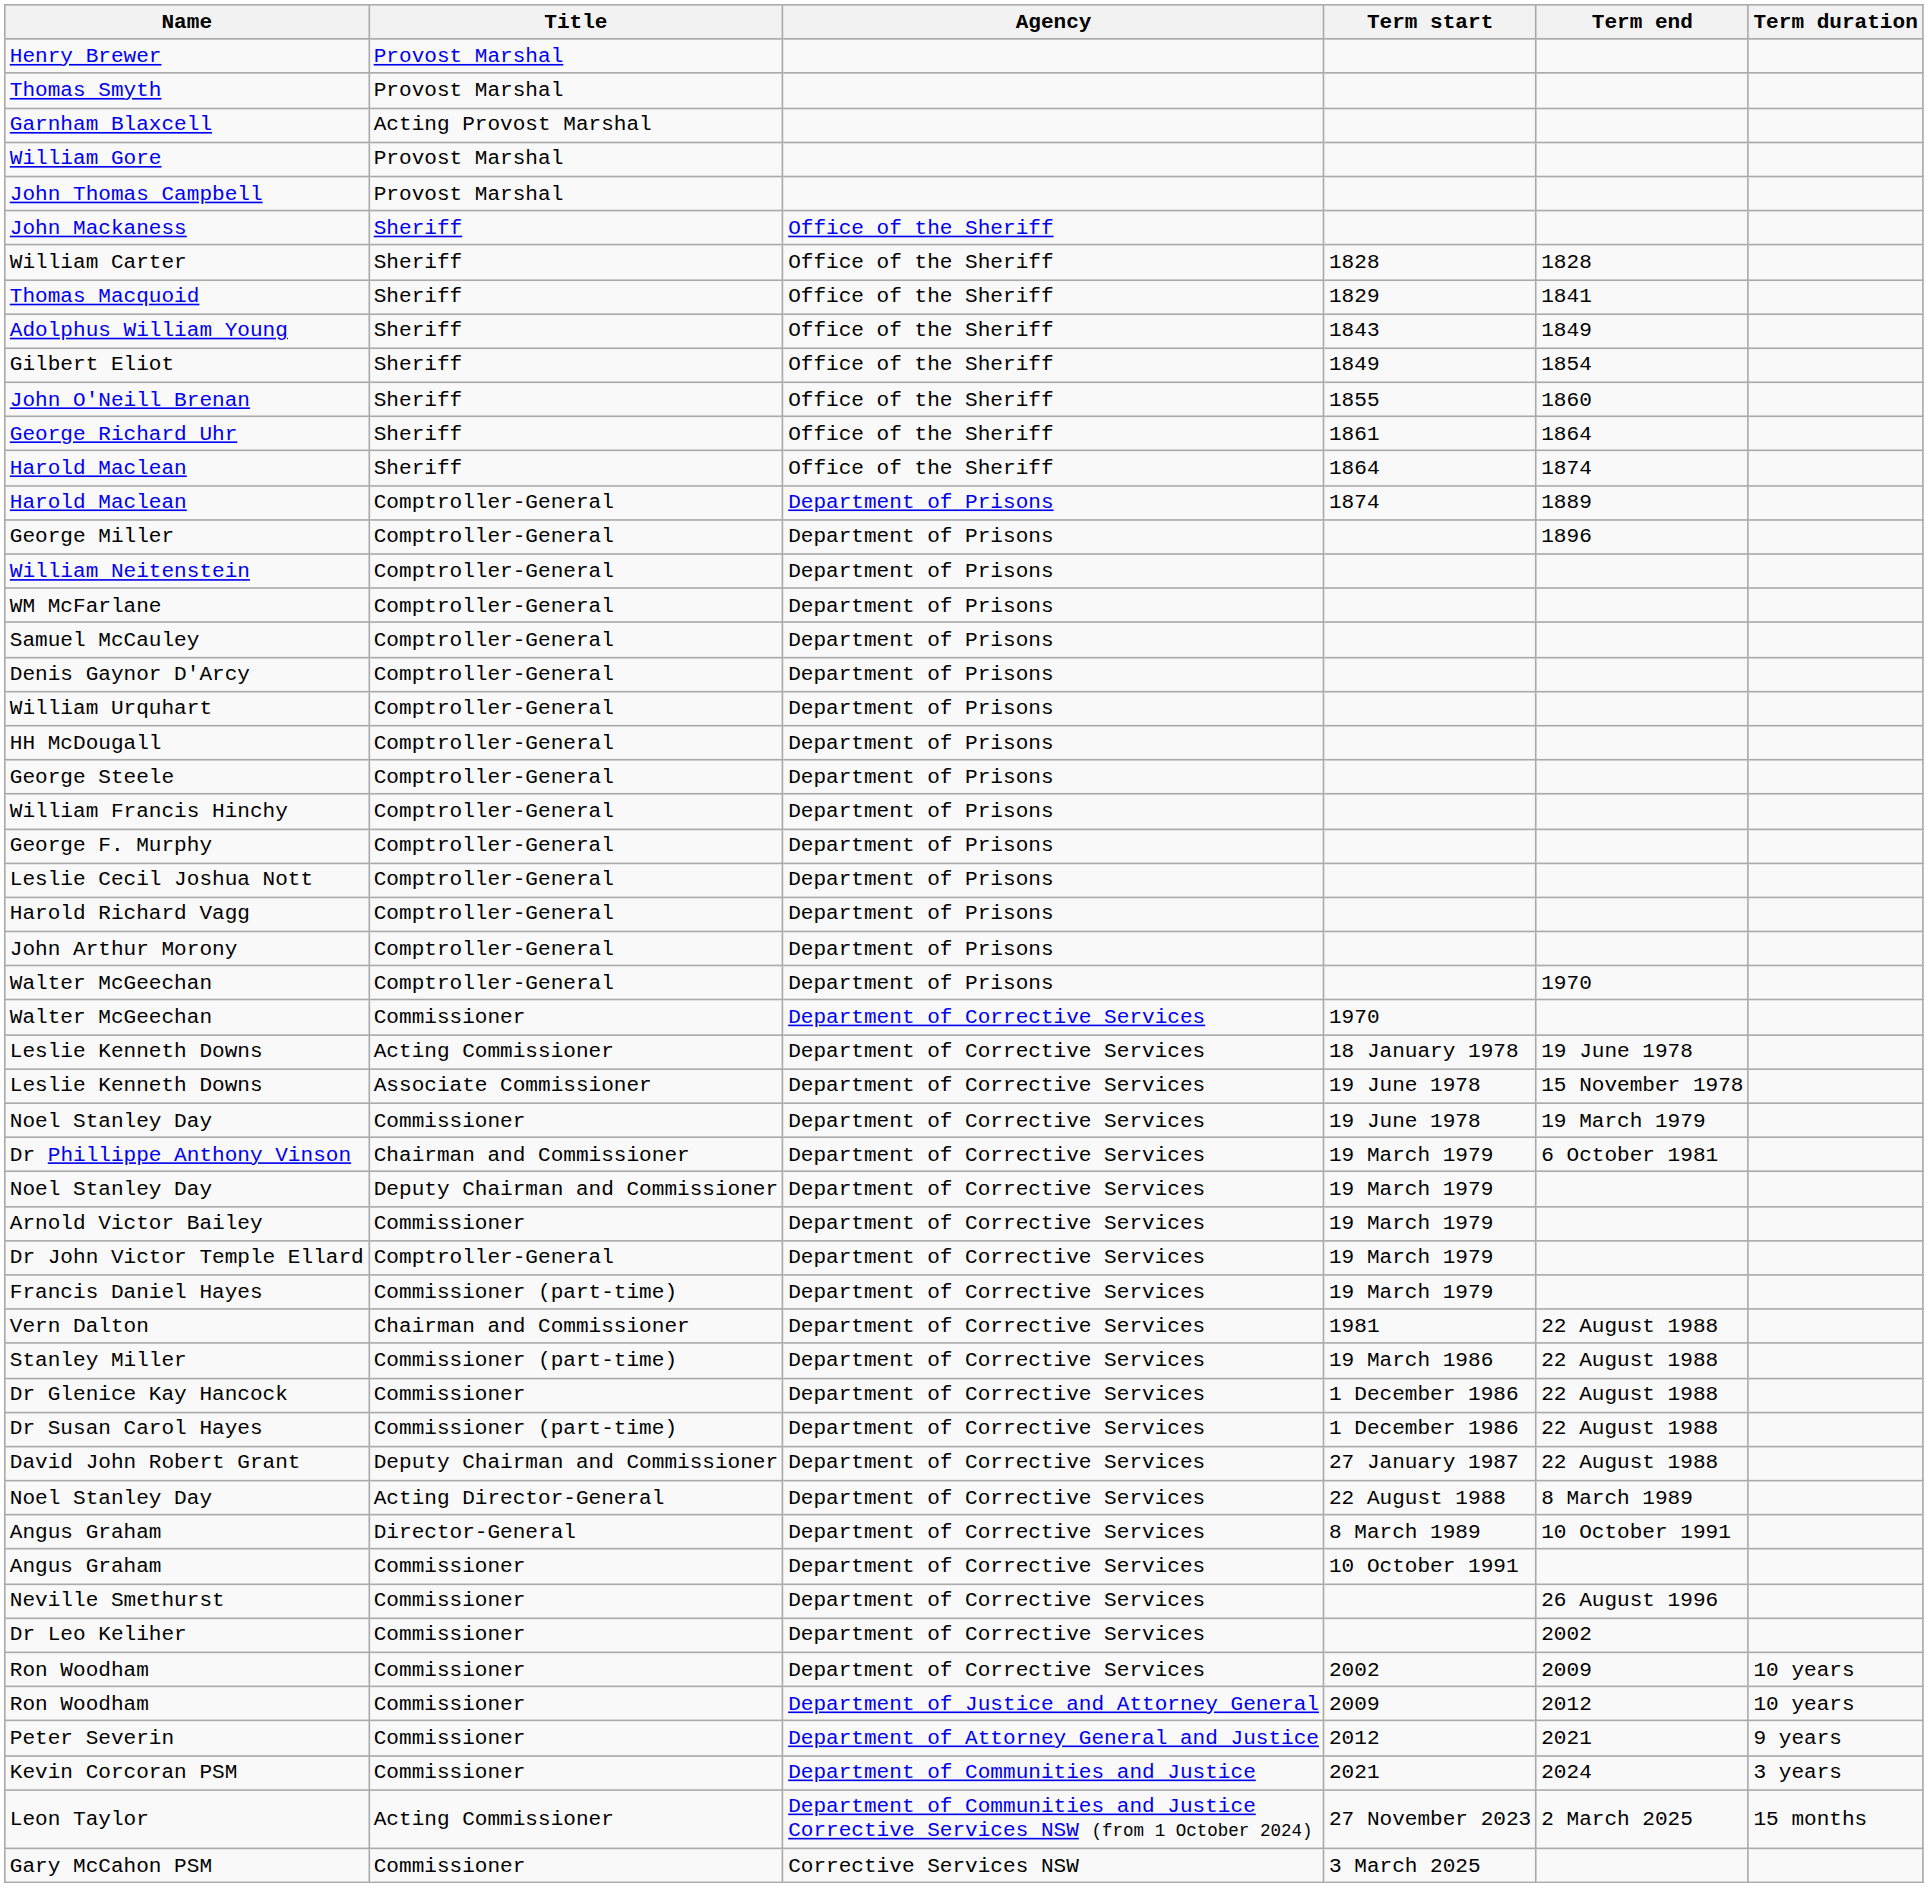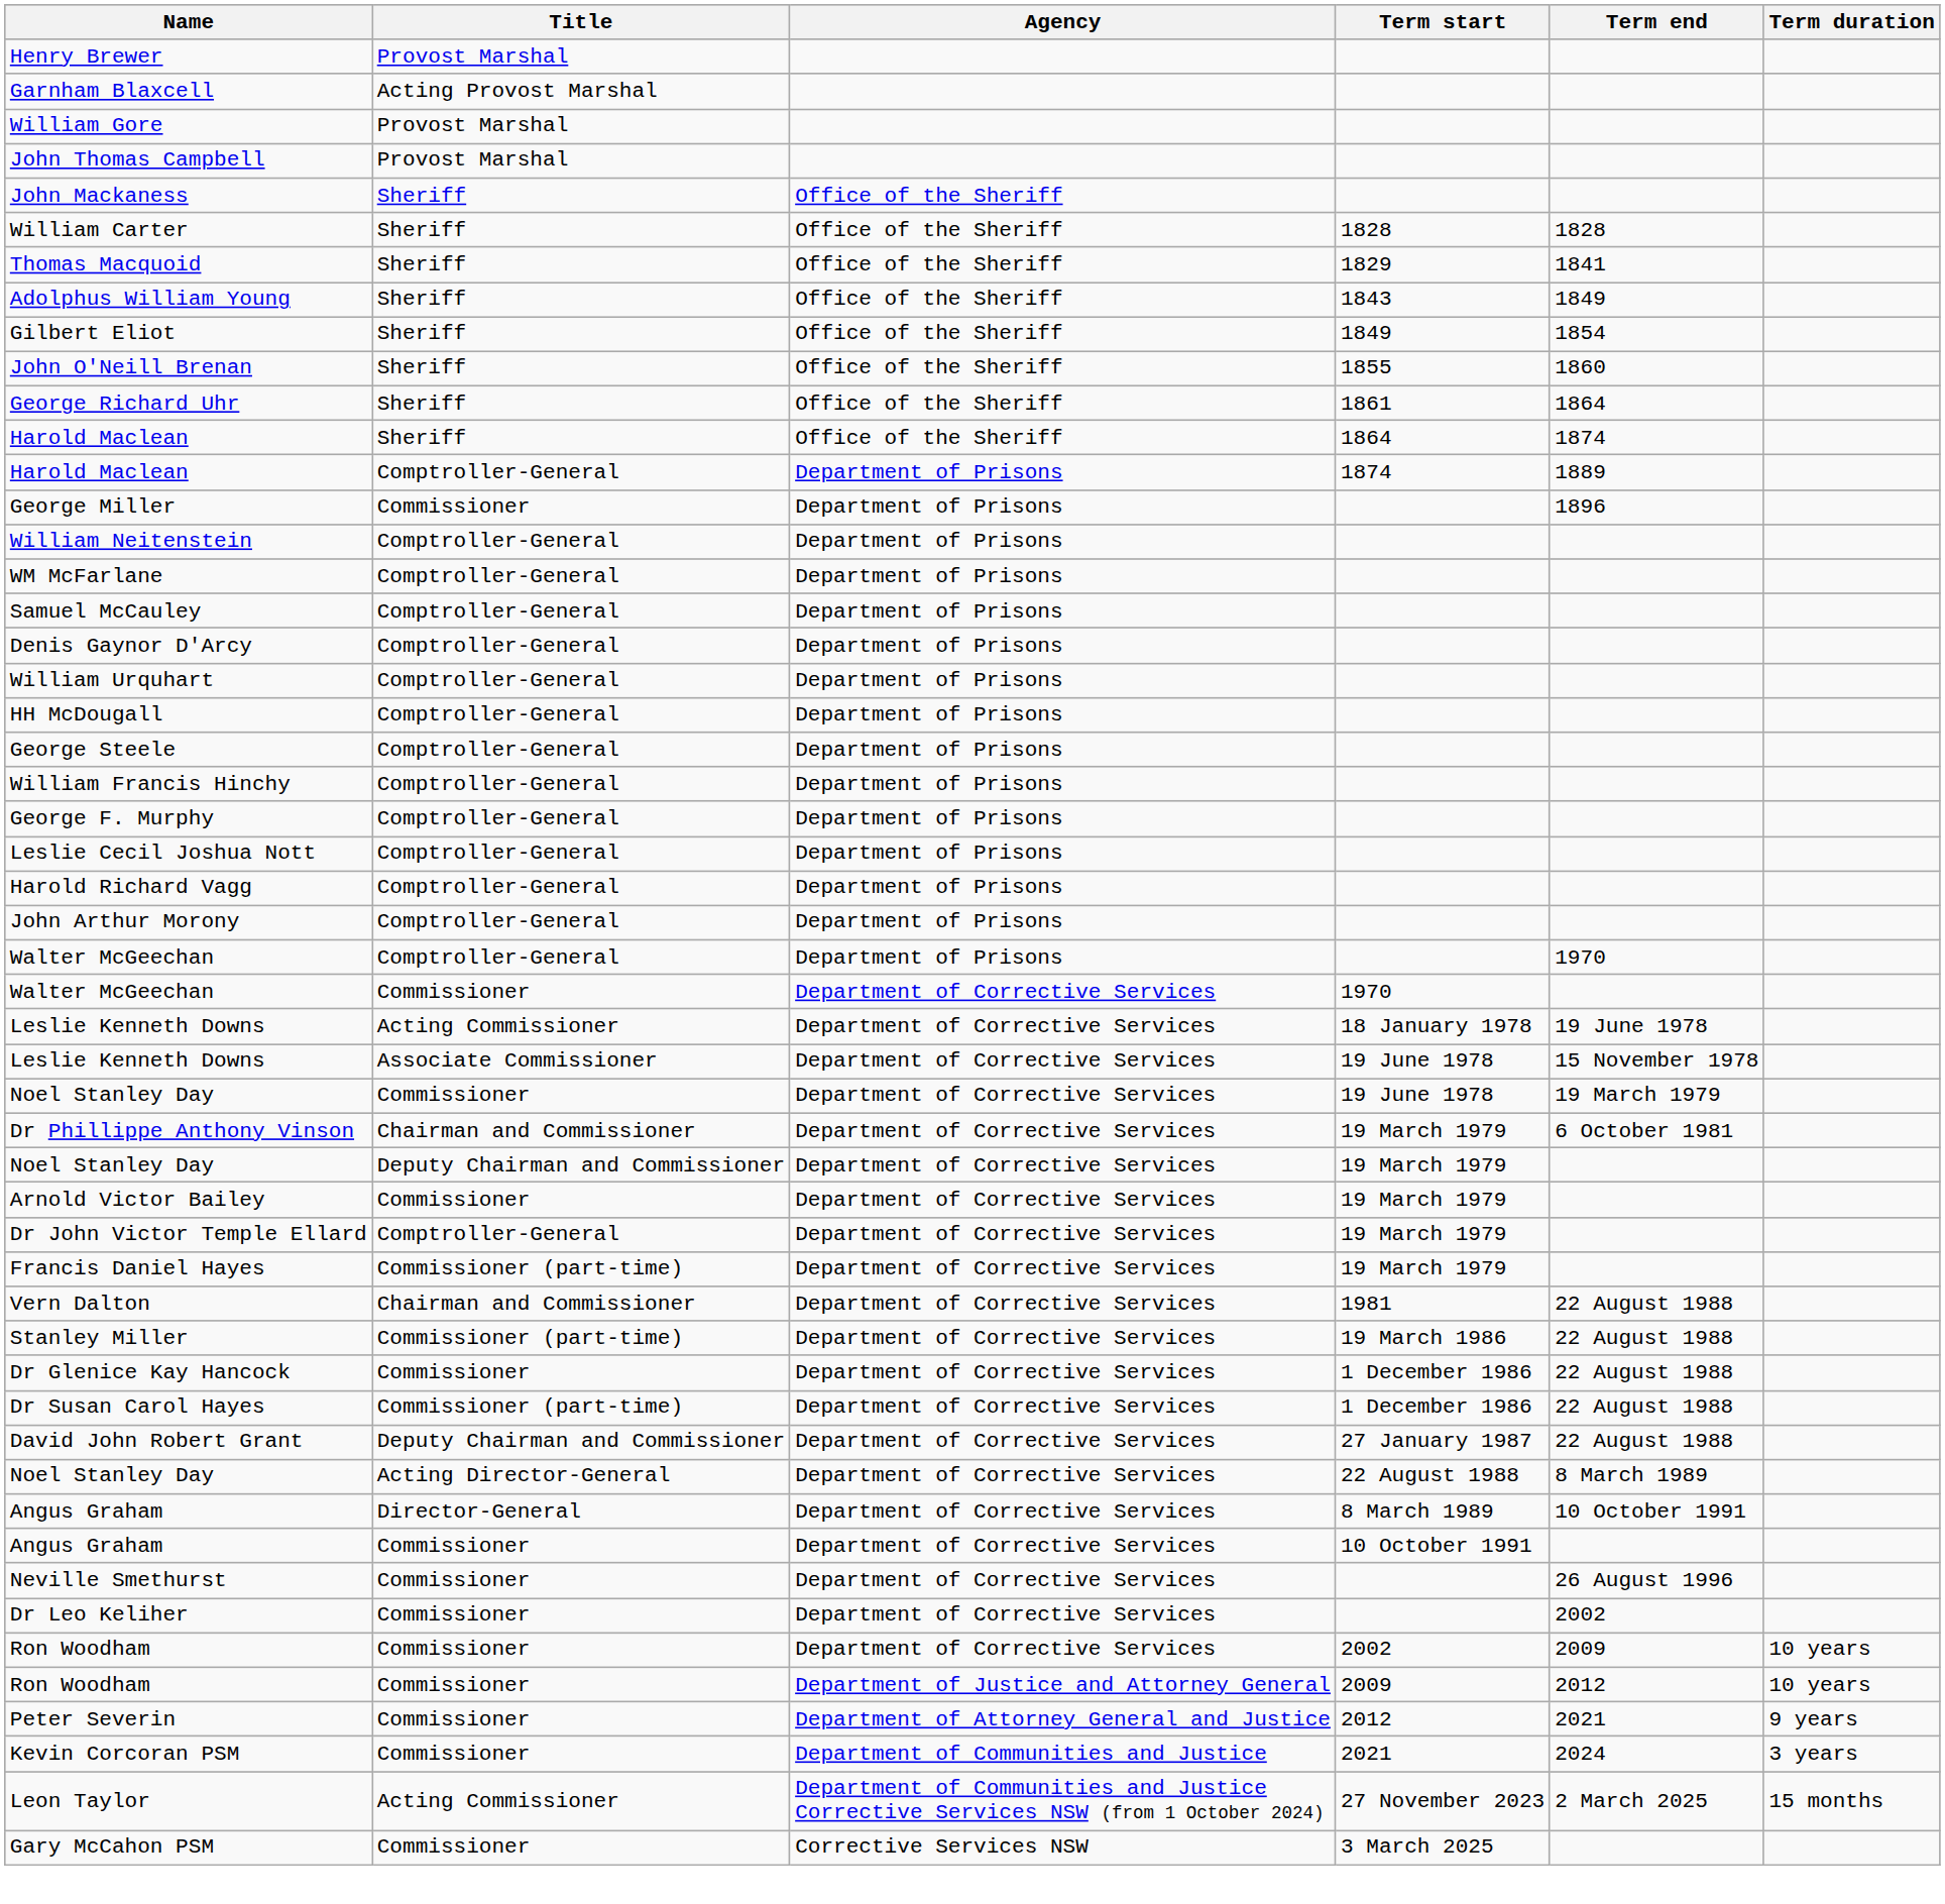 <table class="wikitable sortable">
 <tr>
 <th>Name</th>
 <th class="unsortable">Title</th>
 <th class="unsortable">Agency</th>
 <th>Term start</th>
 <th class="unsortable">Term end</th>
 <th>Term duration</th>
 </tr>
 <tr>
 <td data-sort-value="Brewer"><a href='#'>Henry Brewer</a></td>
 <td><a href='#'>Provost Marshal</a></td>
-<td></td>
-<td></td>
-<td></td>
-<td></td>
-</tr>
-<tr>
-<td><a href='#'>Thomas Smyth</a></td>
-<td>Provost Marshal</td>
 <td></td>
 <td></td>
 <td></td>
 <td></td>
 </tr>
 <tr>
 <td><a href='#'>Garnham Blaxcell</a></td>
 <td>Acting Provost Marshal</td>
 <td></td>
 <td></td>
 <td></td>
 <td></td>
 </tr>
 <tr>
 <td><a href='#'>William Gore</a></td>
 <td>Provost Marshal</td>
 <td></td>
 <td></td>
 <td></td>
 <td></td>
 </tr>
 <tr>
 <td><a href='#'>John Thomas Campbell</a></td>
 <td>Provost Marshal</td>
 <td></td>
 <td></td>
 <td></td>
 <td></td>
 </tr>
 <tr>
 <td><a href='#'>John Mackaness</a></td>
 <td><a href='#'>Sheriff</a></td>
 <td><a href='#'>Office of the Sheriff</a></td>
 <td></td>
 <td></td>
 <td></td>
 </tr>
 <tr>
 <td>William Carter</td>
 <td>Sheriff</td>
 <td>Office of the Sheriff</td>
 <td>1828</td>
 <td>1828</td>
 <td></td>
 </tr>
 <tr>
 <td><a href='#'>Thomas Macquoid</a></td>
 <td>Sheriff</td>
 <td>Office of the Sheriff</td>
 <td>1829</td>
 <td>1841</td>
 <td></td>
 </tr>
 <tr>
 <td><a href='#'>Adolphus William Young</a></td>
 <td>Sheriff</td>
 <td>Office of the Sheriff</td>
 <td>1843</td>
 <td>1849</td>
 <td></td>
 </tr>
 <tr>
 <td>Gilbert Eliot</td>
 <td>Sheriff</td>
 <td>Office of the Sheriff</td>
 <td>1849</td>
 <td>1854</td>
 <td></td>
 </tr>
 <tr>
 <td><a href='#'>John O'Neill Brenan</a></td>
 <td>Sheriff</td>
 <td>Office of the Sheriff</td>
 <td>1855</td>
 <td>1860</td>
 <td></td>
 </tr>
 <tr>
 <td><a href='#'>George Richard Uhr</a></td>
 <td>Sheriff</td>
 <td>Office of the Sheriff</td>
 <td>1861</td>
 <td>1864</td>
 <td></td>
 </tr>
 <tr>
 <td><a href='#'>Harold Maclean</a></td>
 <td>Sheriff</td>
 <td>Office of the Sheriff</td>
 <td>1864</td>
 <td>1874</td>
 <td></td>
 </tr>
 <tr>
 <td data-sort-value="Maclean"><a href='#'>Harold Maclean</a></td>
 <td>Comptroller-General</td>
 <td><a href='#'>Department of Prisons</a></td>
 <td>1874</td>
 <td>1889</td>
 <td></td>
 </tr>
 <tr>
 <td>George Miller</td>
-<td>Comptroller-General</td>
+<td>Commissioner</td>
 <td>Department of Prisons</td>
 <td></td>
 <td>1896</td>
 <td></td>
 </tr>
 <tr>
 <td><a href='#'>William Neitenstein</a></td>
 <td>Comptroller-General</td>
 <td>Department of Prisons</td>
 <td></td>
 <td></td>
 <td></td>
 </tr>
 <tr>
 <td>WM McFarlane</td>
 <td>Comptroller-General</td>
 <td>Department of Prisons</td>
 <td></td>
 <td></td>
 <td></td>
 </tr>
 <tr>
 <td>Samuel McCauley</td>
 <td>Comptroller-General</td>
 <td>Department of Prisons</td>
 <td></td>
 <td></td>
 <td></td>
 </tr>
 <tr>
 <td>Denis Gaynor D'Arcy</td>
 <td>Comptroller-General</td>
 <td>Department of Prisons</td>
 <td></td>
 <td></td>
 <td></td>
 </tr>
 <tr>
 <td>William Urquhart</td>
 <td>Comptroller-General</td>
 <td>Department of Prisons</td>
 <td></td>
 <td></td>
 <td></td>
 </tr>
 <tr>
 <td>HH McDougall</td>
 <td>Comptroller-General</td>
 <td>Department of Prisons</td>
 <td></td>
 <td></td>
 <td></td>
 </tr>
 <tr>
 <td>George Steele</td>
 <td>Comptroller-General</td>
 <td>Department of Prisons</td>
 <td></td>
 <td></td>
 <td></td>
 </tr>
 <tr>
 <td>William Francis Hinchy</td>
 <td>Comptroller-General</td>
 <td>Department of Prisons</td>
 <td></td>
 <td></td>
 <td></td>
 </tr>
 <tr>
 <td>George F. Murphy</td>
 <td>Comptroller-General</td>
 <td>Department of Prisons</td>
 <td></td>
 <td></td>
 <td></td>
 </tr>
 <tr>
 <td>Leslie Cecil Joshua Nott</td>
 <td>Comptroller-General</td>
 <td>Department of Prisons</td>
 <td></td>
 <td></td>
 <td></td>
 </tr>
 <tr>
 <td>Harold Richard Vagg</td>
 <td>Comptroller-General</td>
 <td>Department of Prisons</td>
 <td></td>
 <td></td>
 <td></td>
 </tr>
 <tr>
 <td>John Arthur Morony</td>
 <td>Comptroller-General</td>
 <td>Department of Prisons</td>
 <td></td>
 <td></td>
 <td></td>
 </tr>
 <tr>
 <td>Walter McGeechan</td>
 <td>Comptroller-General</td>
 <td>Department of Prisons</td>
 <td></td>
 <td>1970</td>
 <td></td>
 </tr>
 <tr>
 <td>Walter McGeechan</td>
 <td>Commissioner</td>
 <td><a href='#'>Department of Corrective Services</a></td>
 <td>1970</td>
 <td></td>
 <td></td>
 </tr>
 <tr>
 <td data-sort-value="Downs">Leslie Kenneth Downs</td>
 <td>Acting Commissioner</td>
 <td>Department of Corrective Services</td>
 <td>18 January 1978</td>
 <td>19 June 1978</td>
 <td></td>
 </tr>
 <tr>
 <td data-sort-value="Downs">Leslie Kenneth Downs</td>
 <td>Associate Commissioner</td>
 <td>Department of Corrective Services</td>
 <td>19 June 1978</td>
 <td>15 November 1978</td>
 <td></td>
 </tr>
 <tr>
 <td data-sort-value="Day">Noel Stanley Day</td>
 <td>Commissioner</td>
 <td>Department of Corrective Services</td>
 <td>19 June 1978</td>
 <td>19 March 1979</td>
 <td></td>
 </tr>
 <tr>
 <td data-sort-value="Vinson">Dr <a href='#'>Phillippe Anthony Vinson</a></td>
 <td>Chairman and Commissioner</td>
 <td>Department of Corrective Services</td>
 <td>19 March 1979</td>
 <td>6 October 1981</td>
 <td></td>
 </tr>
 <tr>
 <td data-sort-value="Day">Noel Stanley Day</td>
 <td>Deputy Chairman and Commissioner</td>
 <td>Department of Corrective Services</td>
 <td>19 March 1979</td>
 <td></td>
 <td></td>
 </tr>
 <tr>
 <td data-sort-value="Bailey">Arnold Victor Bailey</td>
 <td>Commissioner</td>
 <td>Department of Corrective Services</td>
 <td>19 March 1979</td>
 <td></td>
 <td></td>
 </tr>
 <tr>
 <td data-sort-value="Ellard">Dr John Victor Temple Ellard</td>
 <td>Comptroller-General</td>
 <td>Department of Corrective Services</td>
 <td>19 March 1979</td>
 <td></td>
 <td></td>
 </tr>
 <tr>
 <td data-sort-value="Hayes">Francis Daniel Hayes</td>
 <td>Commissioner (part-time)</td>
 <td>Department of Corrective Services</td>
 <td>19 March 1979</td>
 <td></td>
 <td></td>
 </tr>
 <tr>
 <td data-sort-value="Dalton">Vern Dalton</td>
 <td>Chairman and Commissioner</td>
 <td>Department of Corrective Services</td>
 <td>1981</td>
 <td>22 August 1988</td>
 <td></td>
 </tr>
 <tr>
 <td>Stanley Miller</td>
 <td>Commissioner (part-time)</td>
 <td>Department of Corrective Services</td>
 <td>19 March 1986</td>
 <td>22 August 1988</td>
 <td></td>
 </tr>
 <tr>
 <td>Dr Glenice Kay Hancock</td>
 <td>Commissioner</td>
 <td>Department of Corrective Services</td>
 <td>1 December 1986</td>
 <td>22 August 1988</td>
 <td></td>
 </tr>
 <tr>
 <td>Dr Susan Carol Hayes</td>
 <td>Commissioner (part-time)</td>
 <td>Department of Corrective Services</td>
 <td>1 December 1986</td>
 <td>22 August 1988</td>
 <td></td>
 </tr>
 <tr>
 <td>David John Robert Grant</td>
 <td>Deputy Chairman and Commissioner</td>
 <td>Department of Corrective Services</td>
 <td>27 January 1987</td>
 <td>22 August 1988</td>
 <td></td>
 </tr>
 <tr>
 <td>Noel Stanley Day</td>
 <td>Acting Director-General</td>
 <td>Department of Corrective Services</td>
 <td>22 August 1988</td>
 <td>8 March 1989</td>
 <td></td>
 </tr>
 <tr>
 <td data-sort-value="Graham2">Angus Graham</td>
 <td>Director-General</td>
 <td>Department of Corrective Services</td>
 <td>8 March 1989</td>
 <td>10 October 1991</td>
 <td></td>
 </tr>
 <tr>
 <td data-sort-value="Graham2">Angus Graham</td>
 <td>Commissioner</td>
 <td>Department of Corrective Services</td>
 <td>10 October 1991</td>
 <td></td>
 <td></td>
 </tr>
 <tr>
 <td data-sort-value="Smethurst">Neville Smethurst</td>
 <td>Commissioner</td>
 <td>Department of Corrective Services</td>
 <td></td>
 <td>26 August 1996</td>
 <td></td>
 </tr>
 <tr>
 <td data-sort-value="Keliher">Dr Leo Keliher</td>
 <td>Commissioner</td>
 <td>Department of Corrective Services</td>
 <td></td>
 <td>2002</td>
 <td></td>
 </tr>
 <tr>
 <td data-sort-value="Woodham">Ron Woodham</td>
 <td>Commissioner</td>
 <td>Department of Corrective Services</td>
 <td>2002</td>
 <td>2009</td>
 <td>10 years</td>
 </tr>
 <tr>
 <td>Ron Woodham</td>
 <td>Commissioner</td>
 <td><a href='#'>Department of Justice and Attorney General</a></td>
 <td>2009</td>
 <td>2012</td>
 <td>10 years</td>
 </tr>
 <tr>
 <td data-sort-value="Severin">Peter Severin</td>
 <td>Commissioner</td>
 <td><a href='#'>Department of Attorney General and Justice</a></td>
 <td>2012</td>
 <td>2021</td>
 <td>9 years</td>
 </tr>
 <tr>
 <td>Kevin Corcoran PSM</td>
 <td>Commissioner</td>
 <td><a href='#'>Department of Communities and Justice</a></td>
 <td>2021</td>
 <td>2024</td>
 <td>3 years</td>
 </tr>
 <tr>
 <td>Leon Taylor</td>
 <td>Acting Commissioner</td>
 <td><a href='#'>Department of Communities and Justice</a><br><a href='#'>Corrective Services NSW</a> <small>(from 1 October 2024)</small></td>
 <td>27 November 2023</td>
 <td>2 March 2025</td>
 <td>15 months</td>
 </tr>
 <tr>
 <td>Gary McCahon PSM</td>
 <td>Commissioner</td>
 <td>Corrective Services NSW</td>
 <td>3 March 2025</td>
 <td></td>
 <td></td>
 </tr>
 </table>
